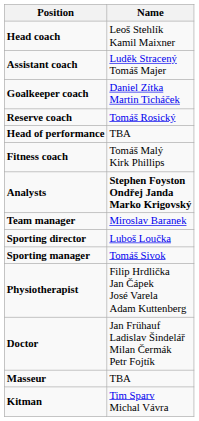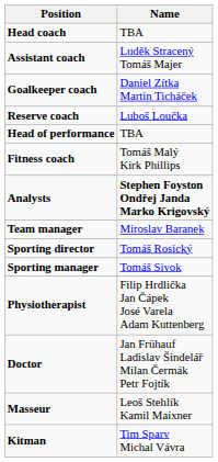 <table class="wikitable">
 <tr>
 <th>Position</th>
 <th>Name</th>
 </tr>
 <tr>
 <td><strong>Head coach</strong></td>
-<td> Leoš Stehlík <br> Kamil Maixner</td>
+<td>TBA</td>
 </tr>
 <tr>
 <td><strong>Assistant coach</strong></td>
 <td> <a href='#'>Luděk Stracený</a><br> Tomáš Majer</td>
 </tr>
 <tr>
 <td><strong>Goalkeeper coach</strong></td>
 <td> <a href='#'>Daniel Zítka</a><br> <a href='#'>Martin Ticháček</a></td>
 </tr>
 <tr>
 <td><strong>Reserve coach</strong></td>
-<td> <a href='#'>Tomáš Rosický</a></td>
+<td> <a href='#'>Luboš Loučka</a></td>
 </tr>
 <tr>
 <td><strong>Head of performance</strong></td>
 <td>TBA</td>
 </tr>
 <tr>
 <td><strong>Fitness coach</strong></td>
 <td> Tomáš Malý<br> Kirk Phillips</td>
 </tr>
 <tr>
 <td><strong>Analysts</strong></td>
 <td><strong> Stephen Foyston<br> Ondřej Janda<br> Marko Krigovský</strong></td>
 </tr>
 <tr>
 <td><strong>Team manager</strong></td>
 <td> <a href='#'>Miroslav Baranek</a></td>
 </tr>
 <tr>
 <td><strong>Sporting director</strong></td>
-<td> <a href='#'>Luboš Loučka</a></td>
+<td> <a href='#'>Tomáš Rosický</a></td>
 </tr>
 <tr>
 <td><strong>Sporting manager</strong></td>
 <td> <a href='#'>Tomáš Sivok</a></td>
 </tr>
 <tr>
 <td><strong>Physiotherapist</strong></td>
 <td> Filip Hrdlička<br> Jan Čápek<br> José Varela<br> Adam Kuttenberg</td>
 </tr>
 <tr>
 <td><strong>Doctor</strong></td>
 <td> Jan Frühauf <br> Ladislav Šindelář<br> Milan Čermák <br> Petr Fojtík</td>
 </tr>
 <tr>
 <td><strong>Masseur</strong></td>
-<td>TBA</td>
+<td> Leoš Stehlík <br> Kamil Maixner</td>
 </tr>
 <tr>
 <td><strong>Kitman</strong></td>
 <td> <a href='#'>Tim Sparv</a><br> Michal Vávra</td>
 </tr>
 </table>
